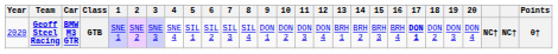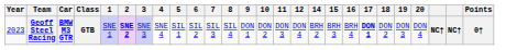 <table class="wikitable" style="text-align:center; font-size:85%">
 <tr>
 <th>Year</th>
 <th>Team</th>
 <th>Car</th>
 <th>Class</th>
 <th>1</th>
 <th>2</th>
 <th>3</th>
 <th>4</th>
 <th>5</th>
 <th>6</th>
 <th>7</th>
 <th>8</th>
 <th>9</th>
 <th>10</th>
 <th>11</th>
 <th>12</th>
-<th>13</th>
 <th>14</th>
 <th>15</th>
 <th>16</th>
 <th>17</th>
 <th>18</th>
 <th>19</th>
 <th>20</th>
 <th></th>
 <th></th>
 <th>Points</th>
 </tr>
 <tr>
-<td><a href='#'>2020</a></td>
+<td><a href='#'>2023</a></td>
 <th><a href='#'>Geoff Steel Racing</a></th>
 <th><a href='#'>BMW M3 GTR</a></th>
 <th align=center><strong><span>GTB</span></strong></th>
 <td style="background:#CFCFFF;"><a href='#'>SNE<br>1</a><br></td>
-<td style="background:#EFCFFF;"><a href='#'>SNE<br>2</a><br></td>
+<td style="background:#EFCFFF;"><strong><a href='#'>SNE<br>2</a><br></strong></td>
 <td style="background:#CFCFFF;"><a href='#'>SNE<br>3</a><br></td>
 <td style="background:#FFFFFF;"><a href='#'>SNE<br>4</a><br></td>
 <td style="background:#;"><a href='#'>SIL<br>1</a></td>
 <td style="background:#;"><a href='#'>SIL<br>2</a></td>
 <td style="background:#;"><a href='#'>SIL<br>3</a></td>
 <td style="background:#;"><a href='#'>SIL<br>4</a></td>
 <td style="background:#;"><a href='#'>DON<br>1</a></td>
 <td style="background:#;"><a href='#'>DON<br>2</a></td>
 <td style="background:#;"><a href='#'>DON<br>3</a></td>
 <td style="background:#;"><a href='#'>DON<br>4</a></td>
-<td style="background:#;"><a href='#'>BRH<br>1</a></td>
 <td style="background:#;"><a href='#'>BRH<br>2</a></td>
 <td style="background:#;"><a href='#'>BRH<br>3</a></td>
 <td style="background:#;"><a href='#'>BRH<br>4</a></td>
 <td style="background:#;"><strong><a href='#'>DON<br>1</a></strong></td>
 <td style="background:#;"><a href='#'>DON<br>2</a></td>
 <td style="background:#;"><a href='#'>DON<br>3</a></td>
 <td style="background:#;"><a href='#'>DON<br>4</a></td>
 <th>NC†</th>
 <th>NC†</th>
 <th>0†</th>
 </tr>
 </table>
